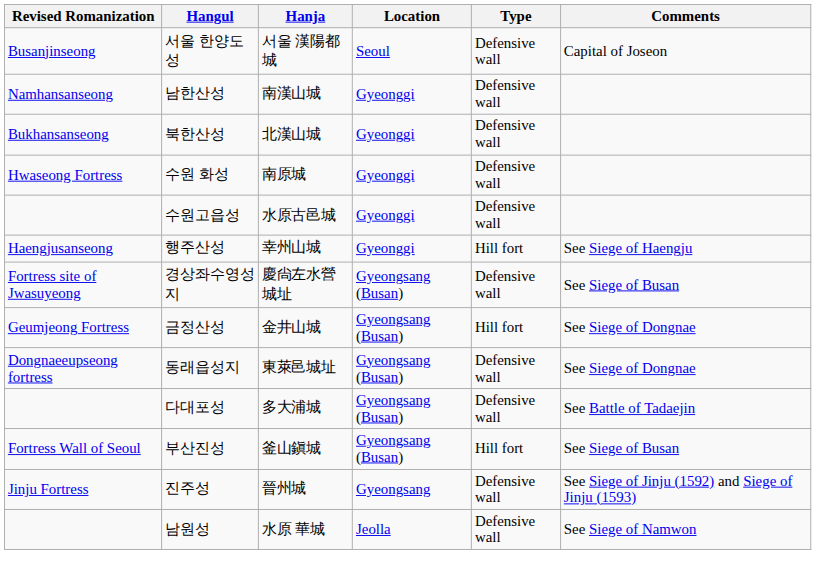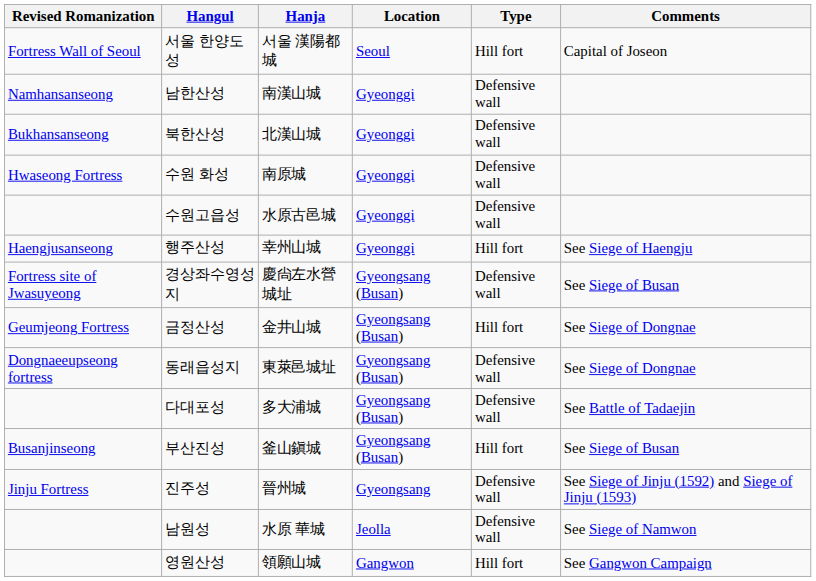 <table class="wikitable sortable">
 <tr>
 <th>Revised Romanization</th>
 <th><a href='#'>Hangul</a></th>
 <th><a href='#'>Hanja</a></th>
 <th>Location</th>
 <th>Type</th>
 <th>Comments</th>
 </tr>
 <tr>
-<td><a href='#'>Busanjinseong</a></td>
+<td><a href='#'>Fortress Wall of Seoul</a></td>
 <td>서울 한양도성</td>
 <td>서울 漢陽都城</td>
 <td><a href='#'>Seoul</a></td>
-<td>Defensive wall</td>
+<td>Hill fort</td>
 <td>Capital of Joseon</td>
 </tr>
 <tr>
 <td><a href='#'>Namhansanseong</a></td>
 <td>남한산성</td>
 <td>南漢山城</td>
 <td><a href='#'>Gyeonggi</a></td>
 <td>Defensive wall</td>
 <td></td>
 </tr>
 <tr>
 <td><a href='#'>Bukhansanseong</a></td>
 <td>북한산성</td>
 <td>北漢山城</td>
 <td><a href='#'>Gyeonggi</a></td>
 <td>Defensive wall</td>
 <td></td>
 </tr>
 <tr>
 <td><a href='#'>Hwaseong Fortress</a></td>
 <td>수원 화성</td>
 <td>南原城</td>
 <td><a href='#'>Gyeonggi</a></td>
 <td>Defensive wall</td>
 <td></td>
 </tr>
 <tr>
 <td></td>
 <td>수원고읍성</td>
 <td>水原古邑城</td>
 <td><a href='#'>Gyeonggi</a></td>
 <td>Defensive wall</td>
 <td></td>
 </tr>
 <tr>
 <td><a href='#'>Haengjusanseong</a></td>
 <td>행주산성</td>
 <td>幸州山城</td>
 <td><a href='#'>Gyeonggi</a></td>
 <td>Hill fort</td>
 <td>See <a href='#'>Siege of Haengju</a></td>
 </tr>
 <tr>
 <td><a href='#'>Fortress site of Jwasuyeong</a></td>
 <td>경상좌수영성지</td>
 <td>慶尙左水營城址</td>
 <td><a href='#'>Gyeongsang</a> (<a href='#'>Busan</a>)</td>
 <td>Defensive wall</td>
 <td>See <a href='#'>Siege of Busan</a></td>
 </tr>
 <tr>
 <td><a href='#'>Geumjeong Fortress</a></td>
 <td>금정산성</td>
 <td>金井山城</td>
 <td><a href='#'>Gyeongsang</a> (<a href='#'>Busan</a>)</td>
 <td>Hill fort</td>
 <td>See <a href='#'>Siege of Dongnae</a></td>
 </tr>
 <tr>
 <td><a href='#'>Dongnaeeupseong fortress</a></td>
 <td>동래읍성지</td>
 <td>東萊邑城址</td>
 <td><a href='#'>Gyeongsang</a> (<a href='#'>Busan</a>)</td>
 <td>Defensive wall</td>
 <td>See <a href='#'>Siege of Dongnae</a></td>
 </tr>
 <tr>
 <td></td>
 <td>다대포성</td>
 <td>多大浦城</td>
 <td><a href='#'>Gyeongsang</a> (<a href='#'>Busan</a>)</td>
 <td>Defensive wall</td>
 <td>See <a href='#'>Battle of Tadaejin</a></td>
 </tr>
 <tr>
-<td><a href='#'>Fortress Wall of Seoul</a></td>
+<td><a href='#'>Busanjinseong</a></td>
 <td>부산진성</td>
 <td>釜山鎭城</td>
 <td><a href='#'>Gyeongsang</a> (<a href='#'>Busan</a>)</td>
 <td>Hill fort</td>
 <td>See <a href='#'>Siege of Busan</a></td>
 </tr>
 <tr>
 <td><a href='#'>Jinju Fortress</a></td>
 <td>진주성</td>
 <td>晉州城</td>
 <td><a href='#'>Gyeongsang</a></td>
 <td>Defensive wall</td>
 <td>See <a href='#'>Siege of Jinju (1592)</a> and <a href='#'>Siege of Jinju (1593)</a></td>
 </tr>
 <tr>
 <td></td>
 <td>남원성</td>
 <td>水原 華城</td>
 <td><a href='#'>Jeolla</a></td>
 <td>Defensive wall</td>
 <td>See <a href='#'>Siege of Namwon</a></td>
 </tr>
+<tr>
+<td></td>
+<td>영원산성</td>
+<td>領願山城</td>
+<td><a href='#'>Gangwon</a></td>
+<td>Hill fort</td>
+<td>See <a href='#'>Gangwon Campaign</a></td>
+</tr>
 </table>
